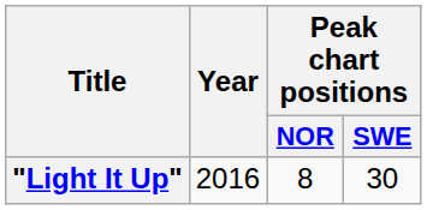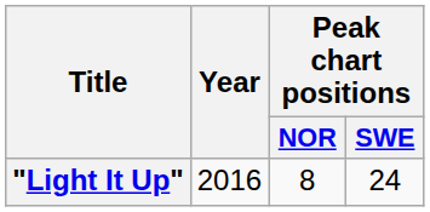 <table class="wikitable plainrowheaders" style="text-align:center;">
 <tr>
 <th scope="col" rowspan="2">Title</th>
 <th scope="col" rowspan="2">Year</th>
 <th scope="col" colspan="2">Peak chart positions</th>
 </tr>
 <tr>
 <th scope="col" style="width:2.5em;font-size:90%;"><a href='#'>NOR</a><br></th>
 <th scope="col" style="width:2.5em;font-size:90%;"><a href='#'>SWE</a><br></th>
 </tr>
 <tr>
 <th scope="row">"<a href='#'>Light It Up</a>"<br></th>
 <td>2016</td>
 <td>8</td>
-<td>30</td>
+<td>24</td>
 </tr>
 </table>
